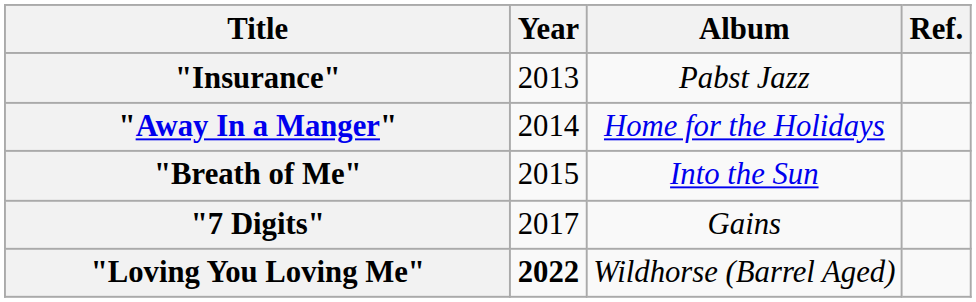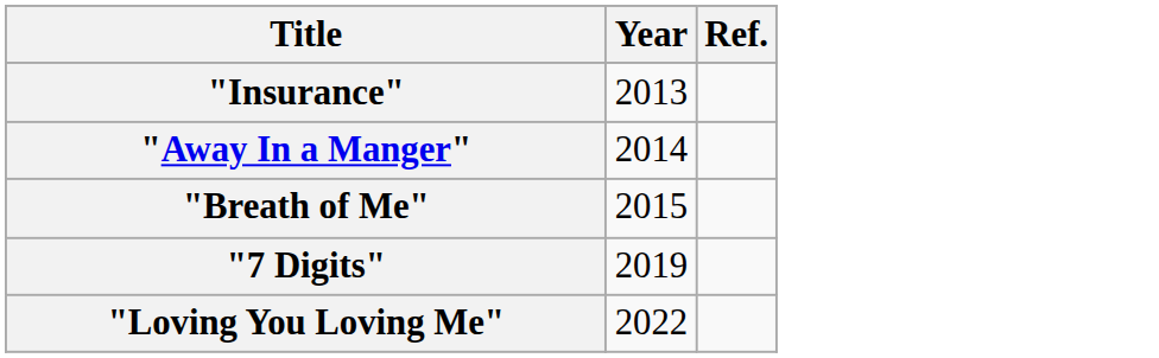 <table class="wikitable plainrowheaders" style="text-align:center;">
 <tr>
 <th scope="col" style="width:16em;">Title</th>
 <th scope="col">Year</th>
-<th scope="col">Album</th>
 <th>Ref.</th>
 </tr>
 <tr>
 <th scope="row">"Insurance"<br></th>
 <td>2013</td>
-<td><em>Pabst Jazz</em></td>
 <td></td>
 </tr>
 <tr>
 <th scope="row">"<a href='#'>Away In a Manger</a>"<br></th>
 <td>2014</td>
-<td><em><a href='#'>Home for the Holidays</a></em></td>
 <td></td>
 </tr>
 <tr>
 <th scope="row">"Breath of Me"<br></th>
 <td>2015</td>
-<td><em><a href='#'>Into the Sun</a></em></td>
 <td></td>
 </tr>
 <tr>
 <th scope="row">"7 Digits"<br></th>
-<td>2017</td>
-<td><em>Gains</em></td>
+<td>2019</td>
 <td></td>
 </tr>
 <tr>
 <th scope="row">"Loving You Loving Me"<br></th>
-<td><strong>2022</strong></td>
-<td><em>Wildhorse (Barrel Aged)</em></td>
+<td>2022</td>
 <td></td>
 </tr>
 </table>
